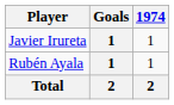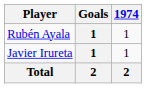 <table class="wikitable sortable" style="text-align:center;">
 <tr>
 <th>Player</th>
 <th>Goals</th>
 <th><a href='#'>1974</a></th>
 </tr>
 <tr>
-<td align="left"> <a href='#'>Javier Irureta</a></td>
+<td align="left"> <a href='#'>Rubén Ayala</a></td>
 <th>1</th>
 <td>1</td>
 </tr>
 <tr>
-<td align="left"> <a href='#'>Rubén Ayala</a></td>
+<td align="left"> <a href='#'>Javier Irureta</a></td>
 <th>1</th>
 <td>1</td>
 </tr>
 <tr class="sortbottom">
 <th>Total</th>
 <th>2</th>
 <th>2</th>
 </tr>
 </table>
